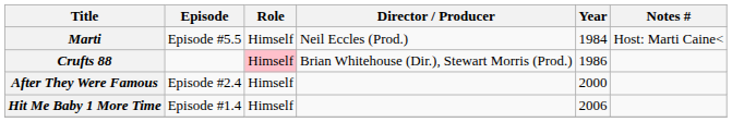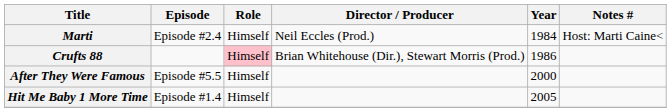 <table class="wikitable plainrowheaders sortable">
 <tr>
 <th scope="col">Title</th>
 <th scope="col">Episode</th>
 <th scope="col">Role</th>
 <th scope="col">Director / Producer</th>
 <th scope="col">Year</th>
 <th scope="col" class="unsortable">Notes #</th>
 </tr>
 <tr>
 <th scope="row"><em>Marti</em></th>
-<td>Episode #5.5</td>
+<td>Episode #2.4</td>
 <td>Himself</td>
 <td>Neil Eccles (Prod.)</td>
 <td>1984</td>
 <td>Host: Marti Caine<</td>
 </tr>
 <tr>
 <th scope="row"><em>Crufts 88</em></th>
 <td></td>
 <td style="background: pink;">Himself</td>
 <td>Brian Whitehouse (Dir.), Stewart Morris (Prod.)</td>
 <td>1986</td>
 <td></td>
 </tr>
 <tr>
 <th scope="row"><em>After They Were Famous</em></th>
-<td>Episode #2.4</td>
+<td>Episode #5.5</td>
 <td>Himself</td>
 <td></td>
 <td>2000</td>
 <td></td>
 </tr>
 <tr>
 <th scope="row"><em>Hit Me Baby 1 More Time</em></th>
 <td>Episode #1.4</td>
 <td>Himself</td>
 <td></td>
-<td>2006</td>
+<td>2005</td>
 <td></td>
 </tr>
 <tr>
 </tr>
 </table>
